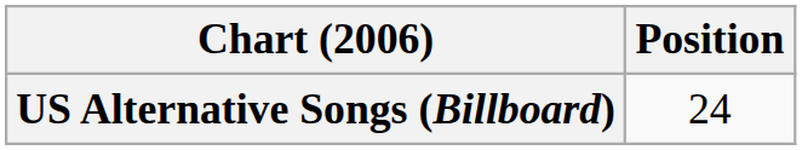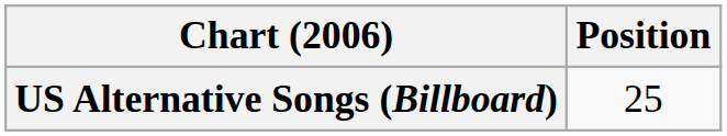 <table class="wikitable sortable plainrowheaders" style="text-align:center">
 <tr>
 <th scope="col">Chart (2006)</th>
 <th scope="col">Position</th>
 </tr>
 <tr>
 <th scope="row">US Alternative Songs (<em>Billboard</em>)</th>
-<td>24</td>
+<td>25</td>
 </tr>
 </table>
